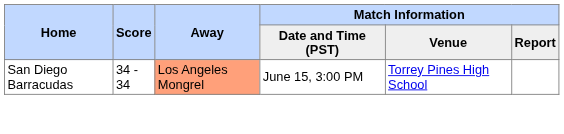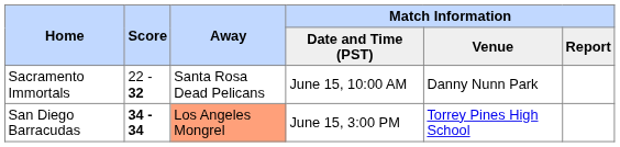 <table border="1" cellpadding="3" cellspacing="0" style="border-collapse:collapse; font-size:90%; width:100%">
 <tr style="background:#c1d8ff;">
 <th rowspan="2" style="width:21%;">Home</th>
 <th rowspan="2" style="width:6%;">Score</th>
 <th rowspan="2" style="width:21%;">Away</th>
 <th colspan="3">Match Information</th>
 </tr>
 <tr style="background:#efefef;">
 <th width="26%">Date and Time (PST)</th>
 <th width="26%">Venue</th>
 <td><strong>Report</strong></td>
 </tr>
 <tr>
+<td><strong></strong> Sacramento Immortals</td>
+<td>22 - <strong>32</strong></td>
+<td> Santa Rosa Dead Pelicans</td>
+<td>June 15, 10:00 AM</td>
+<td>Danny Nunn Park</td>
+<td></td>
+</tr>
+<tr>
 <td><strong></strong> San Diego Barracudas</td>
-<td>34 - 34</td>
+<td><strong>34 - 34</strong></td>
 <td style="background: lightsalmon;"> Los Angeles Mongrel</td>
 <td>June 15, 3:00 PM</td>
 <td><a href='#'>Torrey Pines High School</a></td>
 <td></td>
 </tr>
 </table>
